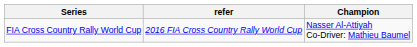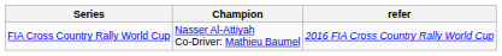 <table class="wikitable" style="font-size:87%">
 <tr>
 <th>Series</th>
+<th>Champion</th>
 <th>refer</th>
-<th>Champion</th>
 </tr>
 <tr>
 <td><a href='#'>FIA Cross Country Rally World Cup</a></td>
+<td> <a href='#'>Nasser Al-Attiyah</a><br>Co-Driver:  <a href='#'>Mathieu Baumel</a></td>
 <td><em><a href='#'>2016 FIA Cross Country Rally World Cup</a></em></td>
-<td> <a href='#'>Nasser Al-Attiyah</a><br>Co-Driver:  <a href='#'>Mathieu Baumel</a></td>
 </tr>
 </table>
